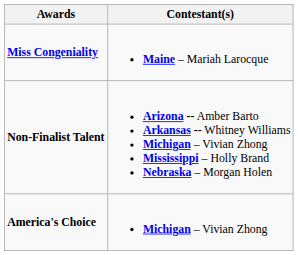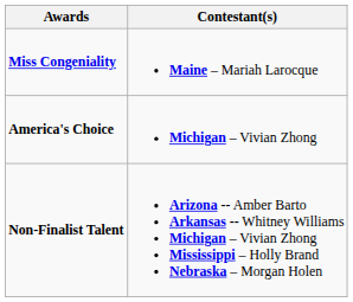 <table class="wikitable" style="font-size:90%;">
 <tr>
 <th>Awards</th>
 <th>Contestant(s)</th>
 </tr>
 <tr>
 <td><strong><a href='#'>Miss Congeniality</a></strong></td>
 <td><br><ul><li> <strong><a href='#'>Maine</a></strong> – Mariah Larocque</li></ul></td>
 </tr>
 <tr>
+<td><strong>America's Choice</strong></td>
+<td><br><ul><li> <strong><a href='#'>Michigan</a></strong> – Vivian Zhong</li></ul></td>
+</tr>
+<tr>
 <td><strong>Non-Finalist Talent</strong></td>
 <td><br><ul><li> <strong><a href='#'>Arizona</a> --</strong> Amber Barto</li><li> <strong><a href='#'>Arkansas</a> --</strong> Whitney Williams</li><li> <strong><a href='#'>Michigan</a></strong> – Vivian Zhong</li><li> <strong><a href='#'>Mississippi</a></strong> – Holly Brand</li><li> <strong><a href='#'>Nebraska</a></strong> – Morgan Holen</li></ul></td>
 </tr>
-<tr>
-<td><strong>America's Choice</strong></td>
-<td><br><ul><li> <strong><a href='#'>Michigan</a></strong> – Vivian Zhong</li></ul></td>
-</tr>
 </table>
